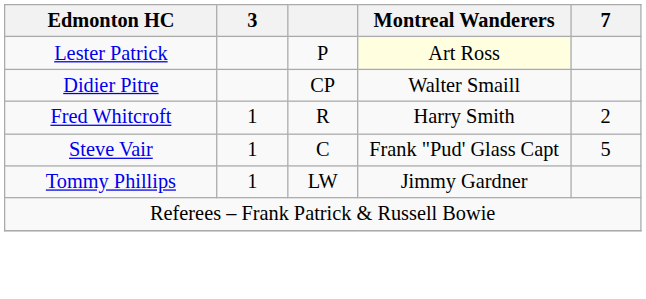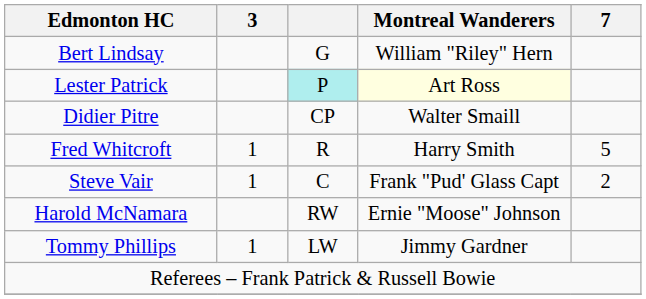 <table class="wikitable" style="text-align:center;">
 <tr>
 <th style="width:10em">Edmonton HC</th>
 <th style="width:3em">3</th>
 <th style="width:3em"></th>
 <th style="width:10em">Montreal Wanderers</th>
 <th style="width:3em">7</th>
 </tr>
 <tr>
+<td><a href='#'>Bert Lindsay</a></td>
+<td></td>
+<td>G</td>
+<td>William "Riley" Hern</td>
+<td></td>
+</tr>
+<tr>
 <td><a href='#'>Lester Patrick</a></td>
 <td></td>
-<td>P</td>
+<td style="background: paleturquoise;">P</td>
 <td style="background: lightyellow;">Art Ross</td>
 <td></td>
 </tr>
 <tr>
 <td><a href='#'>Didier Pitre</a></td>
 <td></td>
 <td>CP</td>
 <td>Walter Smaill</td>
 <td></td>
 </tr>
 <tr>
 <td><a href='#'>Fred Whitcroft</a></td>
 <td>1</td>
 <td>R</td>
 <td>Harry Smith</td>
-<td>2</td>
+<td>5</td>
 </tr>
 <tr>
 <td><a href='#'>Steve Vair</a></td>
 <td>1</td>
 <td>C</td>
 <td>Frank "Pud' Glass Capt</td>
-<td>5</td>
+<td>2</td>
+</tr>
+<tr>
+<td><a href='#'>Harold McNamara</a></td>
+<td></td>
+<td>RW</td>
+<td>Ernie "Moose" Johnson</td>
+<td></td>
 </tr>
 <tr>
 <td><a href='#'>Tommy Phillips</a></td>
 <td>1</td>
 <td>LW</td>
 <td>Jimmy Gardner</td>
 <td></td>
 </tr>
 <tr>
 <td colspan="5">Referees – Frank Patrick & Russell Bowie</td>
 </tr>
 <tr>
 </tr>
 </table>
